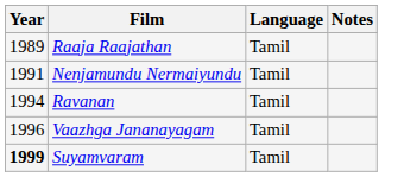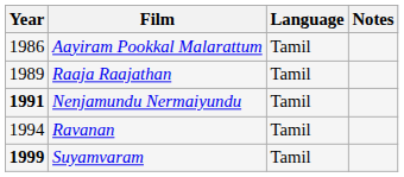 <table class="wikitable sortable" style="background:#f5f5f5;">
 <tr style="background:#B0C4DE;">
 <th>Year</th>
 <th>Film</th>
 <th>Language</th>
 <th class=unsortable>Notes</th>
 </tr>
 <tr>
+<td>1986</td>
+<td><em><a href='#'>Aayiram Pookkal Malarattum</a></em></td>
+<td>Tamil</td>
+<td></td>
+</tr>
+<tr>
 <td>1989</td>
 <td><em><a href='#'>Raaja Raajathan</a></em></td>
 <td>Tamil</td>
 <td></td>
 </tr>
 <tr>
-<td>1991</td>
+<td><strong>1991</strong></td>
 <td><em><a href='#'>Nenjamundu Nermaiyundu</a></em></td>
 <td>Tamil</td>
 <td></td>
 </tr>
 <tr>
 <td>1994</td>
 <td><em><a href='#'>Ravanan</a></em></td>
 <td>Tamil</td>
 <td></td>
 </tr>
 <tr>
-<td>1996</td>
-<td><em><a href='#'>Vaazhga Jananayagam</a></em></td>
-<td>Tamil</td>
-<td></td>
-</tr>
-<tr>
 <td><strong>1999</strong></td>
 <td><em><a href='#'>Suyamvaram</a></em></td>
 <td>Tamil</td>
 <td></td>
 </tr>
 </table>
